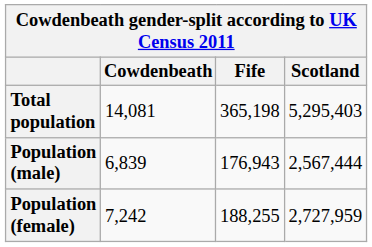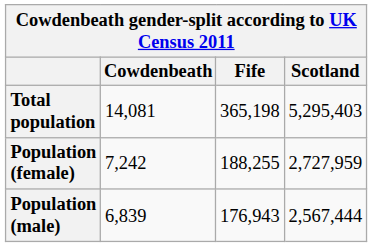 <table class="wikitable" id="toc" style="margin-left: 1em; width: 40%; font-size: 90%;" cellspacing="5">
 <tr>
 <th colspan="4"><strong>Cowdenbeath gender-split according to <a href='#'>UK Census 2011</a></strong></th>
 </tr>
 <tr>
 <th></th>
 <th style="padding:2px;">Cowdenbeath</th>
 <th style="padding:2px;">Fife</th>
 <th style="padding:2px;">Scotland</th>
 </tr>
 <tr>
 <th style="text-align:left;">Total population</th>
 <td>14,081</td>
 <td>365,198</td>
 <td>5,295,403</td>
 </tr>
 <tr>
+<th style="text-align:left;">Population (female)</th>
+<td>7,242</td>
+<td>188,255</td>
+<td>2,727,959</td>
+</tr>
+<tr>
 <th style="text-align:left;">Population (male)</th>
 <td>6,839</td>
 <td>176,943</td>
 <td>2,567,444</td>
 </tr>
-<tr>
-<th style="text-align:left;">Population (female)</th>
-<td>7,242</td>
-<td>188,255</td>
-<td>2,727,959</td>
-</tr>
 </table>
